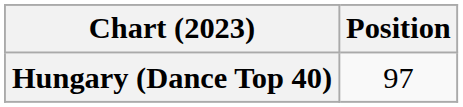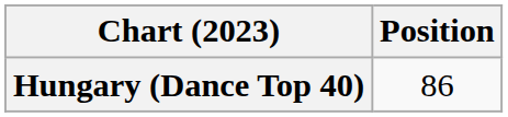 <table class="wikitable sortable plainrowheaders" style="text-align:center">
 <tr>
 <th scope="col">Chart (2023)</th>
 <th scope="col">Position</th>
 </tr>
 <tr>
 <th scope="row">Hungary (Dance Top 40)</th>
-<td>97</td>
+<td>86</td>
 </tr>
 </table>
